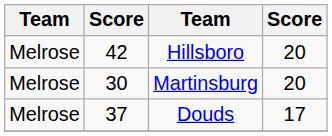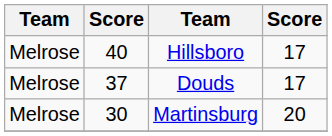 <table class="wikitable" style="text-align: center">
 <tr>
 <th>Team</th>
 <th>Score</th>
 <th>Team</th>
 <th>Score</th>
 </tr>
 <tr>
 <td>Melrose</td>
-<td>42</td>
+<td>40</td>
 <td><a href='#'>Hillsboro</a></td>
-<td>20</td>
+<td>17</td>
+</tr>
+<tr>
+<td>Melrose</td>
+<td>37</td>
+<td><a href='#'>Douds</a></td>
+<td>17</td>
 </tr>
 <tr>
 <td>Melrose</td>
 <td>30</td>
 <td><a href='#'>Martinsburg</a></td>
 <td>20</td>
 </tr>
 <tr>
-<td>Melrose</td>
-<td>37</td>
-<td><a href='#'>Douds</a></td>
-<td>17</td>
-</tr>
-<tr>
 </tr>
 </table>
